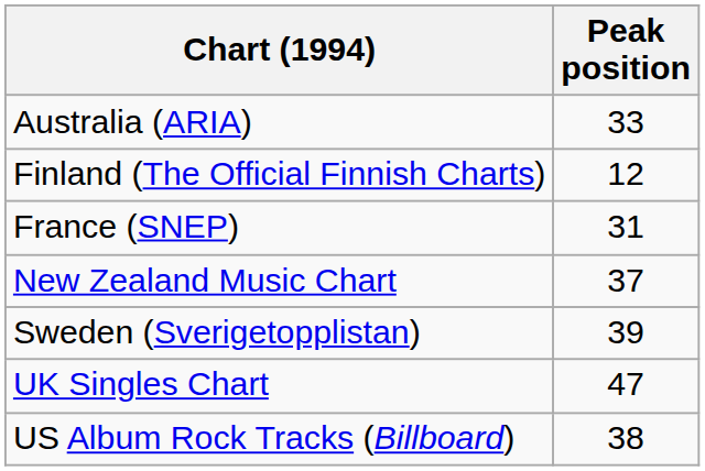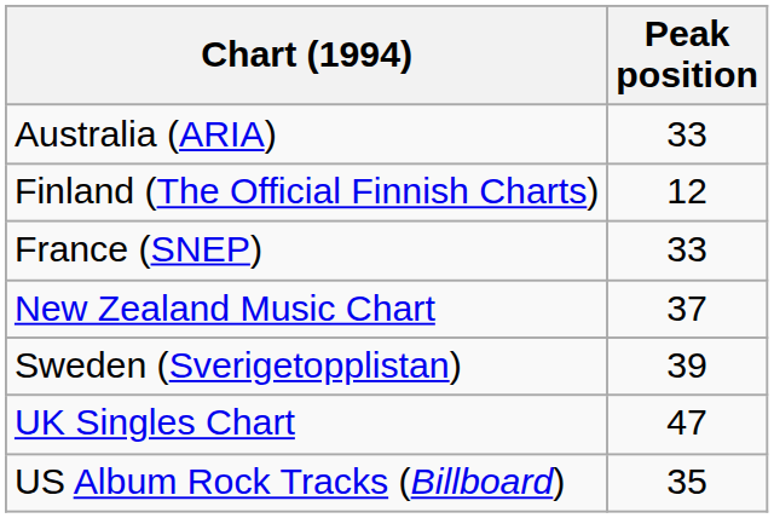 <table class="wikitable sortable">
 <tr>
 <th>Chart (1994)</th>
 <th>Peak<br>position</th>
 </tr>
 <tr>
 <td>Australia (<a href='#'>ARIA</a>)</td>
 <td align="center">33</td>
 </tr>
 <tr>
 <td>Finland (<a href='#'>The Official Finnish Charts</a>)</td>
 <td style="text-align:center;">12</td>
 </tr>
 <tr>
 <td>France (<a href='#'>SNEP</a>)</td>
-<td style="text-align:center;">31</td>
+<td style="text-align:center;">33</td>
 </tr>
 <tr>
 <td><a href='#'>New Zealand Music Chart</a></td>
 <td style="text-align:center;">37</td>
 </tr>
 <tr>
 <td>Sweden (<a href='#'>Sverigetopplistan</a>)</td>
 <td style="text-align:center;">39</td>
 </tr>
 <tr>
 <td><a href='#'>UK Singles Chart</a></td>
 <td style="text-align:center;">47</td>
 </tr>
 <tr>
 <td>US <a href='#'>Album Rock Tracks</a> (<em><a href='#'>Billboard</a></em>)</td>
-<td style="text-align:center;">38</td>
+<td style="text-align:center;">35</td>
 </tr>
 </table>
